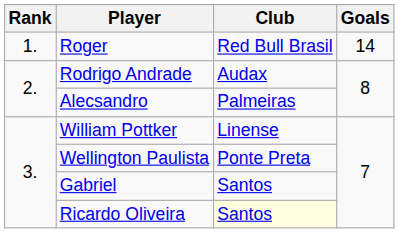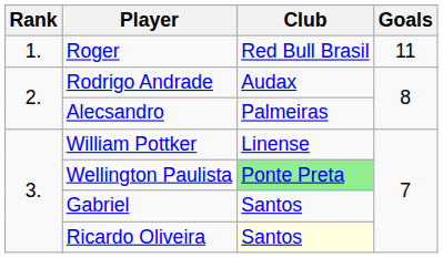 <table class="wikitable sortable" style="text-align:center">
 <tr>
 <th>Rank</th>
 <th>Player</th>
 <th>Club</th>
 <th>Goals</th>
 </tr>
 <tr>
 <td rowspan="1">1.</td>
 <td align="left"> <a href='#'>Roger</a></td>
 <td align="left"><a href='#'>Red Bull Brasil</a></td>
-<td>14</td>
+<td>11</td>
 </tr>
 <tr>
 <td rowspan="2">2.</td>
 <td align="left"> <a href='#'>Rodrigo Andrade</a></td>
 <td align="left"><a href='#'>Audax</a></td>
 <td rowspan="2">8</td>
 </tr>
 <tr>
 <td align="left"> <a href='#'>Alecsandro</a></td>
 <td align="left"><a href='#'>Palmeiras</a></td>
 </tr>
 <tr>
 <td rowspan="4">3.</td>
 <td align="left"> <a href='#'>William Pottker</a></td>
 <td align="left"><a href='#'>Linense</a></td>
 <td rowspan="4">7</td>
 </tr>
 <tr>
 <td align="left"> <a href='#'>Wellington Paulista</a></td>
-<td align="left"><a href='#'>Ponte Preta</a></td>
+<td align="left" style="background: lightgreen;"><a href='#'>Ponte Preta</a></td>
 </tr>
 <tr>
 <td align="left"> <a href='#'>Gabriel</a></td>
 <td align="left"><a href='#'>Santos</a></td>
 </tr>
 <tr>
 <td align="left"> <a href='#'>Ricardo Oliveira</a></td>
 <td align="left" style="background: lightyellow;"><a href='#'>Santos</a></td>
 </tr>
 </table>
